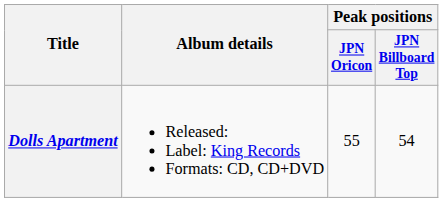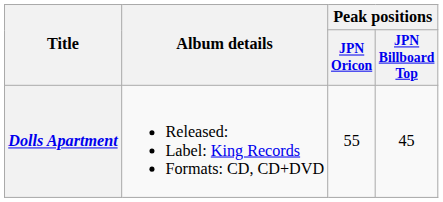 <table class="wikitable plainrowheaders">
 <tr>
 <th rowspan="2">Title</th>
 <th rowspan="2">Album details</th>
 <th colspan="3">Peak positions</th>
 </tr>
 <tr>
 <th style="width:3em;font-size:85%;"><a href='#'>JPN<br>Oricon</a><br></th>
 <th style="width:3em;font-size:85%;"><a href='#'>JPN<br>Billboard Top</a><br></th>
 </tr>
 <tr>
 <th scope="row"><em><a href='#'>Dolls Apartment</a></em></th>
 <td><br><ul><li>Released: </li><li>Label: <a href='#'>King Records</a></li><li>Formats: CD, CD+DVD</li></ul></td>
 <td align="center">55</td>
-<td align="center">54</td>
+<td align="center">45</td>
 </tr>
 </table>
